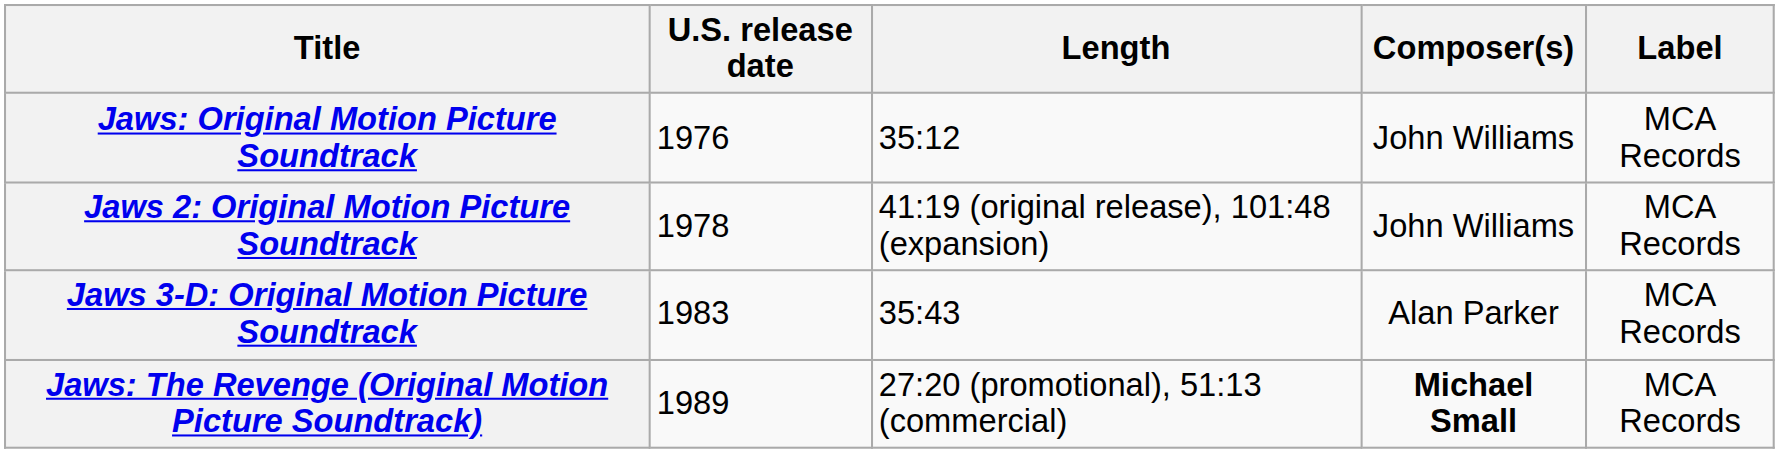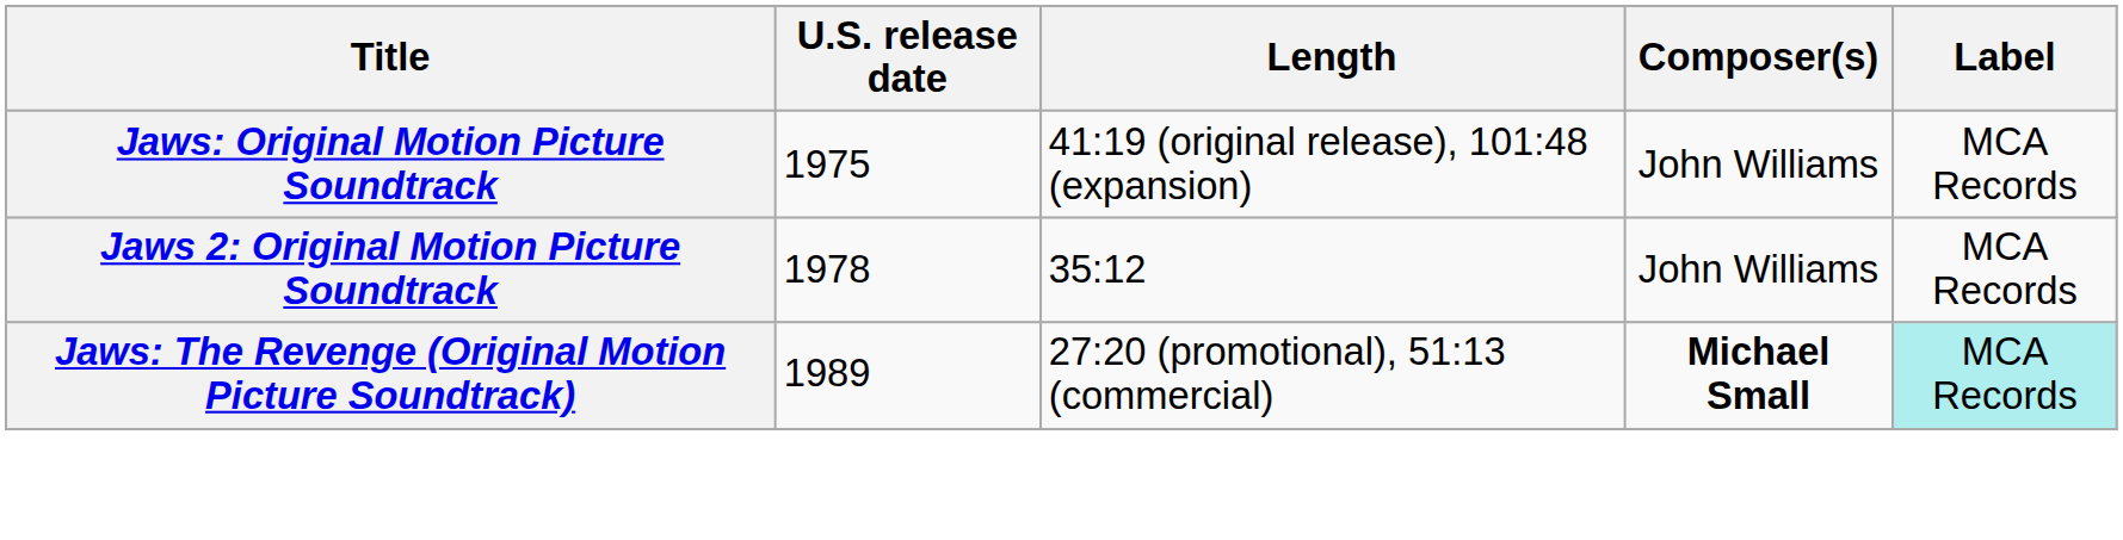 <table class="wikitable plainrowheaders" style="text-align:center;">
 <tr>
 <th>Title</th>
 <th>U.S. release date</th>
 <th>Length</th>
 <th>Composer(s)</th>
 <th>Label</th>
 </tr>
 <tr>
 <th scope="row"><em><a href='#'>Jaws: Original Motion Picture Soundtrack</a></em></th>
-<td style="text-align:left">1976</td>
-<td style="text-align:left">35:12</td>
+<td style="text-align:left">1975</td>
+<td style="text-align:left">41:19 (original release), 101:48 (expansion)</td>
 <td>John Williams</td>
 <td>MCA Records</td>
 </tr>
 <tr>
 <th scope="row"><em><a href='#'>Jaws 2: Original Motion Picture Soundtrack</a></em></th>
 <td style="text-align:left">1978</td>
-<td style="text-align:left">41:19 (original release), 101:48 (expansion)</td>
+<td style="text-align:left">35:12</td>
 <td>John Williams</td>
-<td>MCA Records</td>
-</tr>
-<tr>
-<th scope="row"><em><a href='#'>Jaws 3-D: Original Motion Picture Soundtrack</a></em></th>
-<td style="text-align:left">1983</td>
-<td style="text-align:left">35:43</td>
-<td>Alan Parker</td>
 <td>MCA Records</td>
 </tr>
 <tr>
 <th scope="row"><em><a href='#'>Jaws: The Revenge (Original Motion Picture Soundtrack)</a></em></th>
 <td style="text-align:left">1989</td>
 <td style="text-align:left">27:20 (promotional), 51:13 (commercial)</td>
 <td><strong>Michael Small</strong></td>
-<td>MCA Records</td>
+<td style="background: paleturquoise;">MCA Records</td>
 </tr>
 </table>
